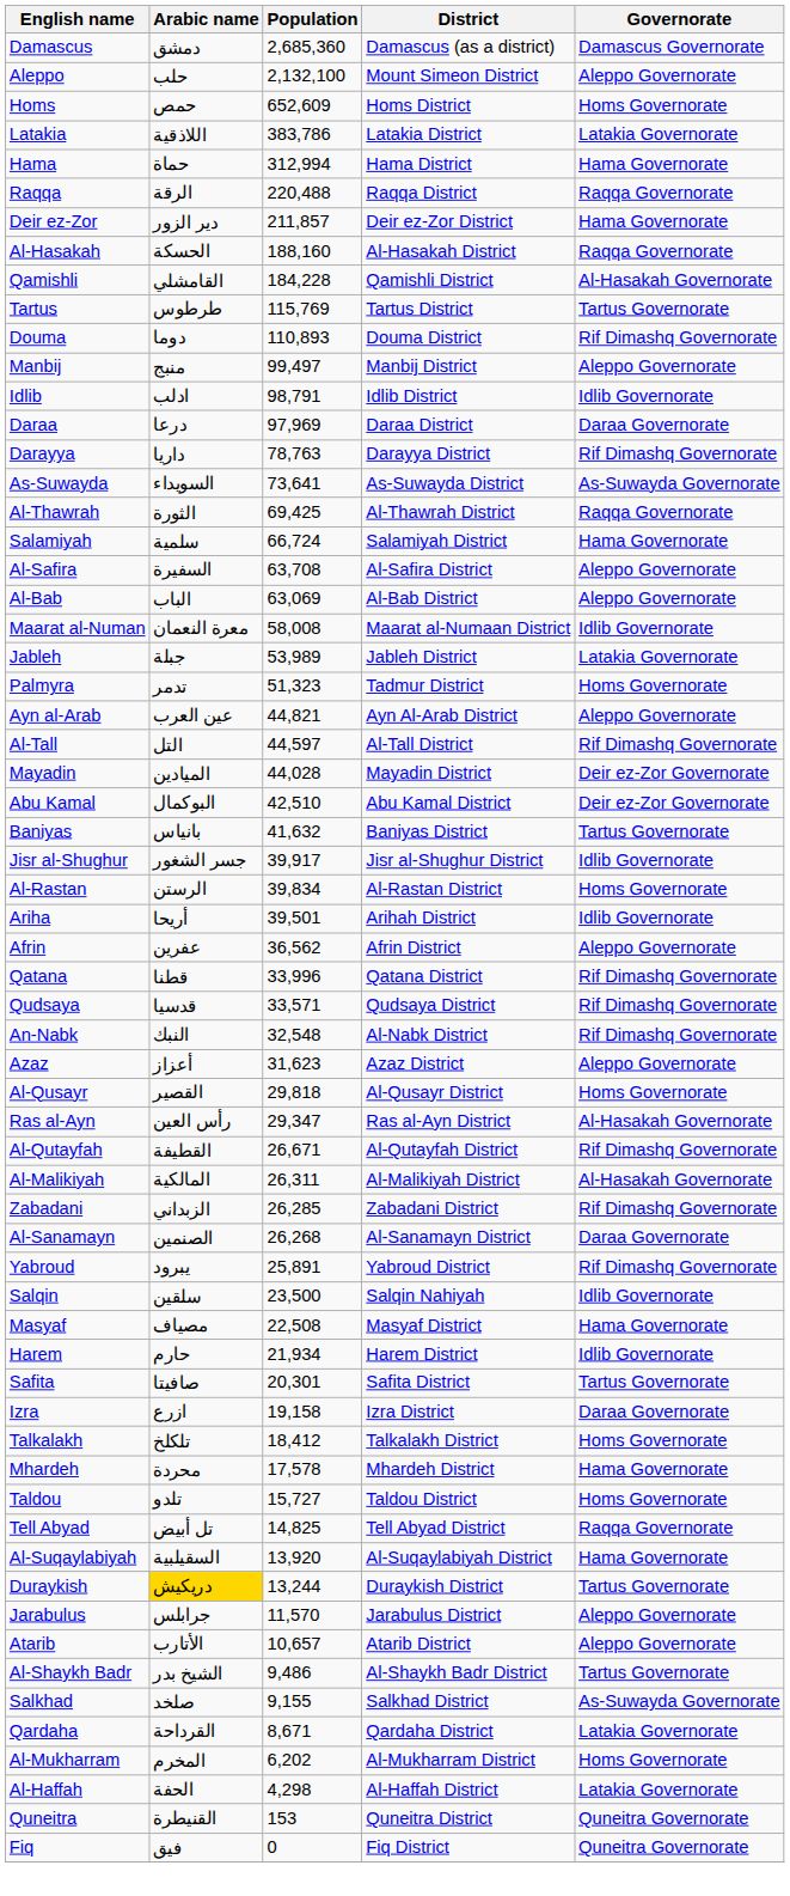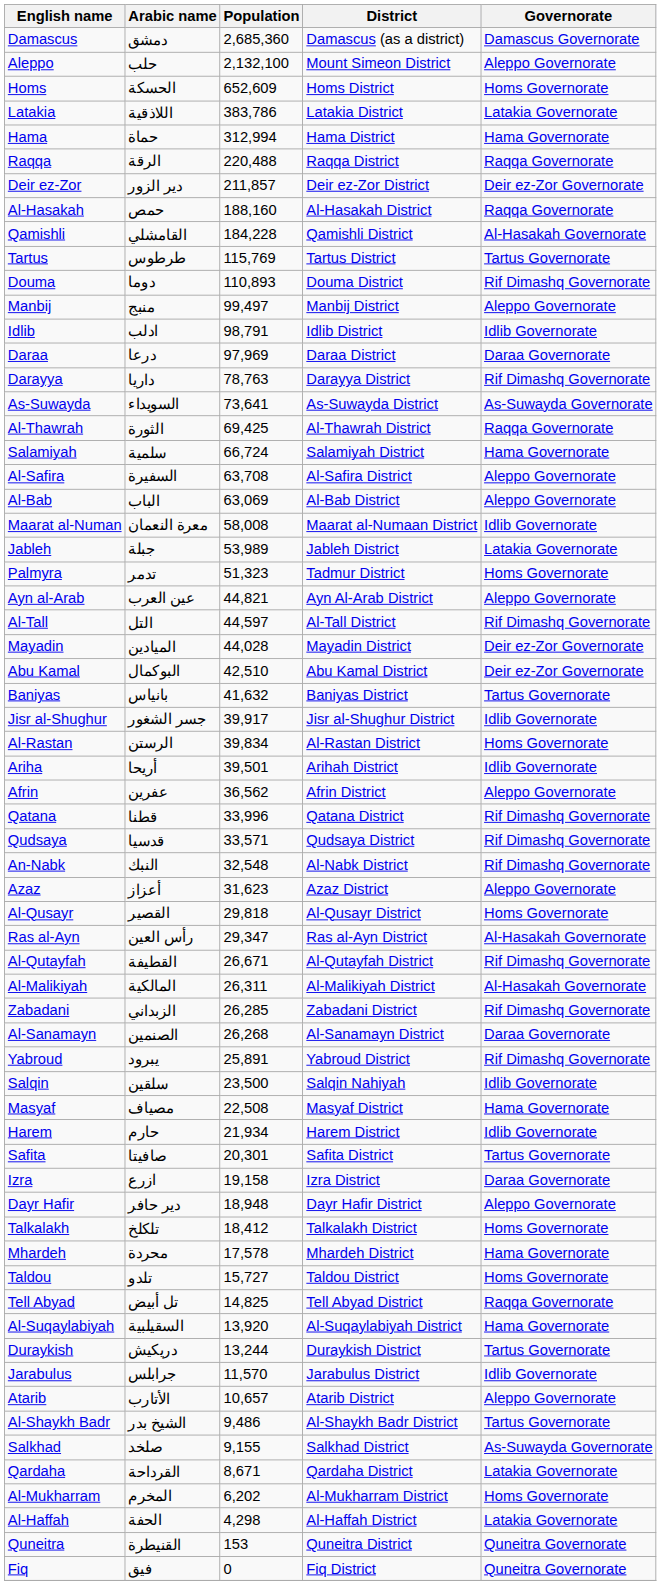 <table class="wikitable sortable" style="border-collapse:collapse">
 <tr bgcolor=#E6E6FA>
 <th>English name</th>
 <th>Arabic name</th>
 <th>Population</th>
 <th>District</th>
 <th>Governorate</th>
 </tr>
 <tr>
 <td><a href='#'>Damascus</a></td>
 <td>دمشق</td>
 <td>2,685,360</td>
 <td><a href='#'>Damascus</a> (as a district)</td>
 <td><a href='#'>Damascus Governorate</a></td>
 </tr>
 <tr>
 <td><a href='#'>Aleppo</a></td>
 <td>حلب</td>
 <td>2,132,100</td>
 <td><a href='#'>Mount Simeon District</a></td>
 <td><a href='#'>Aleppo Governorate</a></td>
 </tr>
 <tr>
 <td><a href='#'>Homs</a></td>
-<td>حمص</td>
+<td>الحسكة</td>
 <td>652,609</td>
 <td><a href='#'>Homs District</a></td>
 <td><a href='#'>Homs Governorate</a></td>
 </tr>
 <tr>
 <td><a href='#'>Latakia</a></td>
 <td>اللاذقية</td>
 <td>383,786</td>
 <td><a href='#'>Latakia District</a></td>
 <td><a href='#'>Latakia Governorate</a></td>
 </tr>
 <tr>
 <td><a href='#'>Hama</a></td>
 <td>حماة</td>
 <td>312,994</td>
 <td><a href='#'>Hama District</a></td>
 <td><a href='#'>Hama Governorate</a></td>
 </tr>
 <tr>
 <td><a href='#'>Raqqa</a></td>
 <td>الرقة</td>
 <td>220,488</td>
 <td><a href='#'>Raqqa District</a></td>
 <td><a href='#'>Raqqa Governorate</a></td>
 </tr>
 <tr>
 <td><a href='#'>Deir ez-Zor</a></td>
 <td>دير الزور</td>
 <td>211,857</td>
 <td><a href='#'>Deir ez-Zor District</a></td>
-<td><a href='#'>Hama Governorate</a></td>
+<td><a href='#'>Deir ez-Zor Governorate</a></td>
 </tr>
 <tr>
 <td><a href='#'>Al-Hasakah</a></td>
-<td>الحسكة</td>
+<td>حمص</td>
 <td>188,160</td>
 <td><a href='#'>Al-Hasakah District</a></td>
 <td><a href='#'>Raqqa Governorate</a></td>
 </tr>
 <tr>
 <td><a href='#'>Qamishli</a></td>
 <td>القامشلي</td>
 <td>184,228</td>
 <td><a href='#'>Qamishli District</a></td>
 <td><a href='#'>Al-Hasakah Governorate</a></td>
 </tr>
 <tr>
 <td><a href='#'>Tartus</a></td>
 <td>طرطوس</td>
 <td>115,769</td>
 <td><a href='#'>Tartus District</a></td>
 <td><a href='#'>Tartus Governorate</a></td>
 </tr>
 <tr>
 <td><a href='#'>Douma</a></td>
 <td>دوما</td>
 <td>110,893</td>
 <td><a href='#'>Douma District</a></td>
 <td><a href='#'>Rif Dimashq Governorate</a></td>
 </tr>
 <tr>
 <td><a href='#'>Manbij</a></td>
 <td>منبج</td>
 <td>99,497</td>
 <td><a href='#'>Manbij District</a></td>
 <td><a href='#'>Aleppo Governorate</a></td>
 </tr>
 <tr>
 <td><a href='#'>Idlib</a></td>
 <td>ادلب</td>
 <td>98,791</td>
 <td><a href='#'>Idlib District</a></td>
 <td><a href='#'>Idlib Governorate</a></td>
 </tr>
 <tr>
 <td><a href='#'>Daraa</a></td>
 <td>درعا</td>
 <td>97,969</td>
 <td><a href='#'>Daraa District</a></td>
 <td><a href='#'>Daraa Governorate</a></td>
 </tr>
 <tr>
 <td><a href='#'>Darayya</a></td>
 <td>داريا</td>
 <td>78,763</td>
 <td><a href='#'>Darayya District</a></td>
 <td><a href='#'>Rif Dimashq Governorate</a></td>
 </tr>
 <tr>
 <td><a href='#'>As-Suwayda</a></td>
 <td>السويداء</td>
 <td>73,641</td>
 <td><a href='#'>As-Suwayda District</a></td>
 <td><a href='#'>As-Suwayda Governorate</a></td>
 </tr>
 <tr>
 <td><a href='#'>Al-Thawrah</a></td>
 <td>الثورة</td>
 <td>69,425</td>
 <td><a href='#'>Al-Thawrah District</a></td>
 <td><a href='#'>Raqqa Governorate</a></td>
 </tr>
 <tr>
 <td><a href='#'>Salamiyah</a></td>
 <td>سلمية</td>
 <td>66,724</td>
 <td><a href='#'>Salamiyah District</a></td>
 <td><a href='#'>Hama Governorate</a></td>
 </tr>
 <tr>
 <td><a href='#'>Al-Safira</a></td>
 <td>السفيرة</td>
 <td>63,708</td>
 <td><a href='#'>Al-Safira District</a></td>
 <td><a href='#'>Aleppo Governorate</a></td>
 </tr>
 <tr>
 <td><a href='#'>Al-Bab</a></td>
 <td>الباب</td>
 <td>63,069</td>
 <td><a href='#'>Al-Bab District</a></td>
 <td><a href='#'>Aleppo Governorate</a></td>
 </tr>
 <tr>
 <td><a href='#'>Maarat al-Numan</a></td>
 <td>معرة النعمان</td>
 <td>58,008</td>
 <td><a href='#'>Maarat al-Numaan District</a></td>
 <td><a href='#'>Idlib Governorate</a></td>
 </tr>
 <tr>
 <td><a href='#'>Jableh</a></td>
 <td>جبلة</td>
 <td>53,989</td>
 <td><a href='#'>Jableh District</a></td>
 <td><a href='#'>Latakia Governorate</a></td>
 </tr>
 <tr>
 <td><a href='#'>Palmyra</a></td>
 <td>تدمر</td>
 <td>51,323</td>
 <td><a href='#'>Tadmur District</a></td>
 <td><a href='#'>Homs Governorate</a></td>
 </tr>
 <tr>
 <td><a href='#'>Ayn al-Arab</a></td>
 <td>عين العرب</td>
 <td>44,821</td>
 <td><a href='#'>Ayn Al-Arab District</a></td>
 <td><a href='#'>Aleppo Governorate</a></td>
 </tr>
 <tr>
 <td><a href='#'>Al-Tall</a></td>
 <td>التل</td>
 <td>44,597</td>
 <td><a href='#'>Al-Tall District</a></td>
 <td><a href='#'>Rif Dimashq Governorate</a></td>
 </tr>
 <tr>
 <td><a href='#'>Mayadin</a></td>
 <td>الميادين</td>
 <td>44,028</td>
 <td><a href='#'>Mayadin District</a></td>
 <td><a href='#'>Deir ez-Zor Governorate</a></td>
 </tr>
 <tr>
 <td><a href='#'>Abu Kamal</a></td>
 <td>البوكمال</td>
 <td>42,510</td>
 <td><a href='#'>Abu Kamal District</a></td>
 <td><a href='#'>Deir ez-Zor Governorate</a></td>
 </tr>
 <tr>
 <td><a href='#'>Baniyas</a></td>
 <td>بانياس</td>
 <td>41,632</td>
 <td><a href='#'>Baniyas District</a></td>
 <td><a href='#'>Tartus Governorate</a></td>
 </tr>
 <tr>
 <td><a href='#'>Jisr al-Shughur</a></td>
 <td>جسر الشغور</td>
 <td>39,917</td>
 <td><a href='#'>Jisr al-Shughur District</a></td>
 <td><a href='#'>Idlib Governorate</a></td>
 </tr>
 <tr>
 <td><a href='#'>Al-Rastan</a></td>
 <td>الرستن</td>
 <td>39,834</td>
 <td><a href='#'>Al-Rastan District</a></td>
 <td><a href='#'>Homs Governorate</a></td>
 </tr>
 <tr>
 <td><a href='#'>Ariha</a></td>
 <td>أريحا</td>
 <td>39,501</td>
 <td><a href='#'>Arihah District</a></td>
 <td><a href='#'>Idlib Governorate</a></td>
 </tr>
 <tr>
 <td><a href='#'>Afrin</a></td>
 <td>عفرين</td>
 <td>36,562</td>
 <td><a href='#'>Afrin District</a></td>
 <td><a href='#'>Aleppo Governorate</a></td>
 </tr>
 <tr>
 <td><a href='#'>Qatana</a></td>
 <td>قطنا</td>
 <td>33,996</td>
 <td><a href='#'>Qatana District</a></td>
 <td><a href='#'>Rif Dimashq Governorate</a></td>
 </tr>
 <tr>
 <td><a href='#'>Qudsaya</a></td>
 <td>قدسيا</td>
 <td>33,571</td>
 <td><a href='#'>Qudsaya District</a></td>
 <td><a href='#'>Rif Dimashq Governorate</a></td>
 </tr>
 <tr>
 <td><a href='#'>An-Nabk</a></td>
 <td>النبك</td>
 <td>32,548</td>
 <td><a href='#'>Al-Nabk District</a></td>
 <td><a href='#'>Rif Dimashq Governorate</a></td>
 </tr>
 <tr>
 <td><a href='#'>Azaz</a></td>
 <td>أعزاز</td>
 <td>31,623</td>
 <td><a href='#'>Azaz District</a></td>
 <td><a href='#'>Aleppo Governorate</a></td>
 </tr>
 <tr>
 <td><a href='#'>Al-Qusayr</a></td>
 <td>القصير</td>
 <td>29,818</td>
 <td><a href='#'>Al-Qusayr District</a></td>
 <td><a href='#'>Homs Governorate</a></td>
 </tr>
 <tr>
 <td><a href='#'>Ras al-Ayn</a></td>
 <td>رأس العين</td>
 <td>29,347</td>
 <td><a href='#'>Ras al-Ayn District</a></td>
 <td><a href='#'>Al-Hasakah Governorate</a></td>
 </tr>
 <tr>
 <td><a href='#'>Al-Qutayfah</a></td>
 <td>القطيفة</td>
 <td>26,671</td>
 <td><a href='#'>Al-Qutayfah District</a></td>
 <td><a href='#'>Rif Dimashq Governorate</a></td>
 </tr>
 <tr>
 <td><a href='#'>Al-Malikiyah</a></td>
 <td>المالكية</td>
 <td>26,311</td>
 <td><a href='#'>Al-Malikiyah District</a></td>
 <td><a href='#'>Al-Hasakah Governorate</a></td>
 </tr>
 <tr>
 <td><a href='#'>Zabadani</a></td>
 <td>الزبداني</td>
 <td>26,285</td>
 <td><a href='#'>Zabadani District</a></td>
 <td><a href='#'>Rif Dimashq Governorate</a></td>
 </tr>
 <tr>
 <td><a href='#'>Al-Sanamayn</a></td>
 <td>الصنمين</td>
 <td>26,268</td>
 <td><a href='#'>Al-Sanamayn District</a></td>
 <td><a href='#'>Daraa Governorate</a></td>
 </tr>
 <tr>
 <td><a href='#'>Yabroud</a></td>
 <td>يبرود</td>
 <td>25,891</td>
 <td><a href='#'>Yabroud District</a></td>
 <td><a href='#'>Rif Dimashq Governorate</a></td>
 </tr>
 <tr>
 <td><a href='#'>Salqin</a></td>
 <td>سلقين</td>
 <td>23,500</td>
 <td><a href='#'>Salqin Nahiyah</a></td>
 <td><a href='#'>Idlib Governorate</a></td>
 </tr>
 <tr>
 <td><a href='#'>Masyaf</a></td>
 <td>مصياف</td>
 <td>22,508</td>
 <td><a href='#'>Masyaf District</a></td>
 <td><a href='#'>Hama Governorate</a></td>
 </tr>
 <tr>
 <td><a href='#'>Harem</a></td>
 <td>حارم</td>
 <td>21,934</td>
 <td><a href='#'>Harem District</a></td>
 <td><a href='#'>Idlib Governorate</a></td>
 </tr>
 <tr>
 <td><a href='#'>Safita</a></td>
 <td>صافيتا</td>
 <td>20,301</td>
 <td><a href='#'>Safita District</a></td>
 <td><a href='#'>Tartus Governorate</a></td>
 </tr>
 <tr>
 <td><a href='#'>Izra</a></td>
 <td>ازرع</td>
 <td>19,158</td>
 <td><a href='#'>Izra District</a></td>
 <td><a href='#'>Daraa Governorate</a></td>
 </tr>
 <tr>
+<td><a href='#'>Dayr Hafir</a></td>
+<td>دير حافر</td>
+<td>18,948</td>
+<td><a href='#'>Dayr Hafir District</a></td>
+<td><a href='#'>Aleppo Governorate</a></td>
+</tr>
+<tr>
 <td><a href='#'>Talkalakh</a></td>
 <td>تلكلخ</td>
 <td>18,412</td>
 <td><a href='#'>Talkalakh District</a></td>
 <td><a href='#'>Homs Governorate</a></td>
 </tr>
 <tr>
 <td><a href='#'>Mhardeh</a></td>
 <td>محردة</td>
 <td>17,578</td>
 <td><a href='#'>Mhardeh District</a></td>
 <td><a href='#'>Hama Governorate</a></td>
 </tr>
 <tr>
 <td><a href='#'>Taldou</a></td>
 <td>تلدو</td>
 <td>15,727</td>
 <td><a href='#'>Taldou District</a></td>
 <td><a href='#'>Homs Governorate</a></td>
 </tr>
 <tr>
 <td><a href='#'>Tell Abyad</a></td>
 <td>تل أبيض</td>
 <td>14,825</td>
 <td><a href='#'>Tell Abyad District</a></td>
 <td><a href='#'>Raqqa Governorate</a></td>
 </tr>
 <tr>
 <td><a href='#'>Al-Suqaylabiyah</a></td>
 <td>السقيلبية</td>
 <td>13,920</td>
 <td><a href='#'>Al-Suqaylabiyah District</a></td>
 <td><a href='#'>Hama Governorate</a></td>
 </tr>
 <tr>
 <td><a href='#'>Duraykish</a></td>
-<td style="background: gold;">دريكيش</td>
+<td>دريكيش</td>
 <td>13,244</td>
 <td><a href='#'>Duraykish District</a></td>
 <td><a href='#'>Tartus Governorate</a></td>
 </tr>
 <tr>
 <td><a href='#'>Jarabulus</a></td>
 <td>جرابلس</td>
 <td>11,570</td>
 <td><a href='#'>Jarabulus District</a></td>
-<td><a href='#'>Aleppo Governorate</a></td>
+<td><a href='#'>Idlib Governorate</a></td>
 </tr>
 <tr>
 <td><a href='#'>Atarib</a></td>
 <td>الأتارب</td>
 <td>10,657</td>
 <td><a href='#'>Atarib District</a></td>
 <td><a href='#'>Aleppo Governorate</a></td>
 </tr>
 <tr>
 <td><a href='#'>Al-Shaykh Badr</a></td>
 <td>الشيخ بدر</td>
 <td>9,486</td>
 <td><a href='#'>Al-Shaykh Badr District</a></td>
 <td><a href='#'>Tartus Governorate</a></td>
 </tr>
 <tr>
 <td><a href='#'>Salkhad</a></td>
 <td>صلخد</td>
 <td>9,155</td>
 <td><a href='#'>Salkhad District</a></td>
 <td><a href='#'>As-Suwayda Governorate</a></td>
 </tr>
 <tr>
 <td><a href='#'>Qardaha</a></td>
 <td>القرداحة</td>
 <td>8,671</td>
 <td><a href='#'>Qardaha District</a></td>
 <td><a href='#'>Latakia Governorate</a></td>
 </tr>
 <tr>
 <td><a href='#'>Al-Mukharram</a></td>
 <td>المخرم</td>
 <td>6,202</td>
 <td><a href='#'>Al-Mukharram District</a></td>
 <td><a href='#'>Homs Governorate</a></td>
 </tr>
 <tr>
 <td><a href='#'>Al-Haffah</a></td>
 <td>الحفة</td>
 <td>4,298</td>
 <td><a href='#'>Al-Haffah District</a></td>
 <td><a href='#'>Latakia Governorate</a></td>
 </tr>
 <tr>
 <td><a href='#'>Quneitra</a></td>
 <td>القنيطرة</td>
 <td>153</td>
 <td><a href='#'>Quneitra District</a></td>
 <td><a href='#'>Quneitra Governorate</a></td>
 </tr>
 <tr>
 <td><a href='#'>Fiq</a></td>
 <td>فيق</td>
 <td>0</td>
 <td><a href='#'>Fiq District</a></td>
 <td><a href='#'>Quneitra Governorate</a></td>
 </tr>
 <tr>
 </tr>
 </table>
